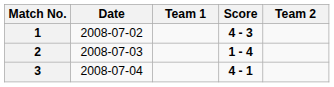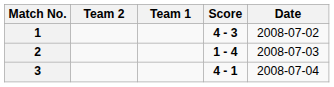 <table class="wikitable">
 <tr>
 <th width="80">Match No.</th>
-<th width="100">Date</th>
+<th width="80">Team 2</th>
 <th width="80">Team 1</th>
 <th width="50">Score</th>
-<th width="80">Team 2</th>
+<th width="100">Date</th>
 </tr>
 <tr>
 <th align="center">1</th>
-<td align="center">2008-07-02</td>
+<td align="left"></td>
 <td align="left"></td>
 <td align="center"><strong>4 - 3</strong></td>
-<td align="left"></td>
+<td align="center">2008-07-02</td>
 </tr>
 <tr>
 <th align="center">2</th>
-<td align="center">2008-07-03</td>
+<td align="left"></td>
 <td align="left"></td>
 <td align="center"><strong>1 - 4</strong></td>
-<td align="left"></td>
+<td align="center">2008-07-03</td>
 </tr>
 <tr>
 <th align="center">3</th>
-<td align="center">2008-07-04</td>
+<td align="left"></td>
 <td align="left"></td>
 <td align="center"><strong>4 - 1</strong></td>
-<td align="left"></td>
+<td align="center">2008-07-04</td>
 </tr>
 </table>
